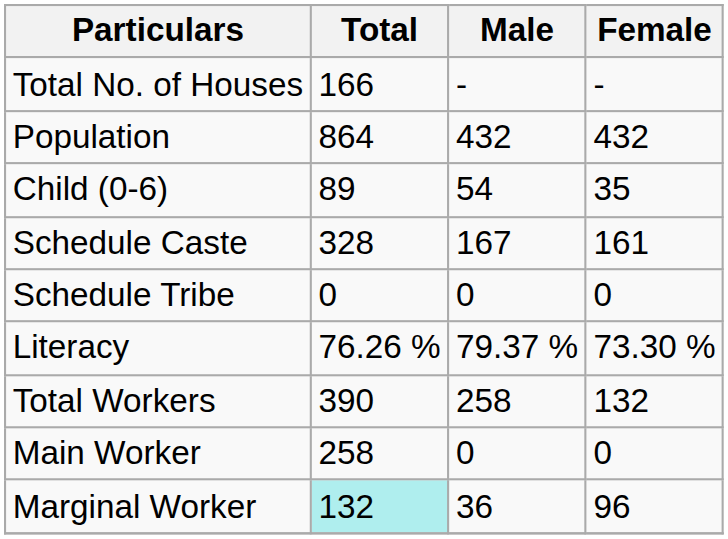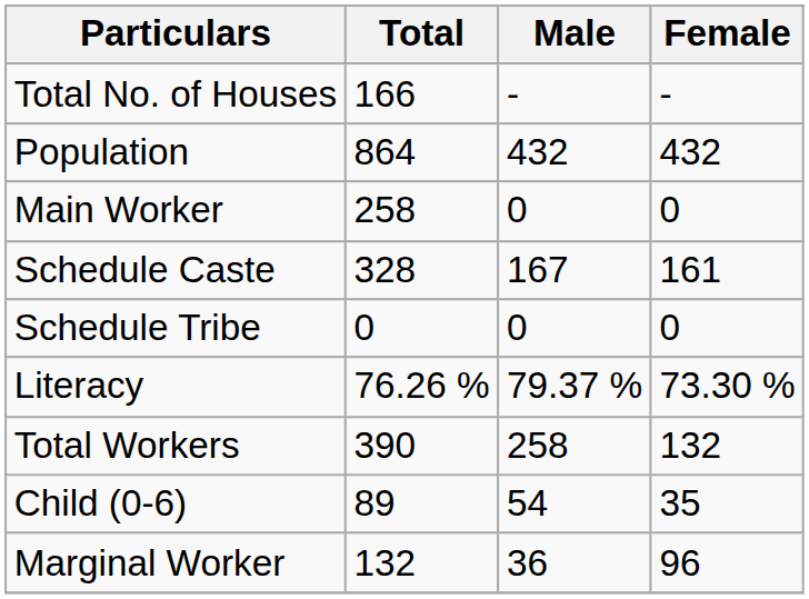 <table class="wikitable sortable">
 <tr>
 <th>Particulars</th>
 <th>Total</th>
 <th>Male</th>
 <th>Female</th>
 </tr>
 <tr>
 <td>Total No. of Houses</td>
 <td>166</td>
 <td>-</td>
 <td>-</td>
 </tr>
 <tr>
 <td>Population</td>
 <td>864</td>
 <td>432</td>
 <td>432</td>
 </tr>
 <tr>
-<td>Child (0-6)</td>
-<td>89</td>
-<td>54</td>
-<td>35</td>
+<td>Main Worker</td>
+<td>258</td>
+<td>0</td>
+<td>0</td>
 </tr>
 <tr>
 <td>Schedule Caste</td>
 <td>328</td>
 <td>167</td>
 <td>161</td>
 </tr>
 <tr>
 <td>Schedule Tribe</td>
 <td>0</td>
 <td>0</td>
 <td>0</td>
 </tr>
 <tr>
 <td>Literacy</td>
 <td>76.26 %</td>
 <td>79.37 %</td>
 <td>73.30 %</td>
 </tr>
 <tr>
 <td>Total Workers</td>
 <td>390</td>
 <td>258</td>
 <td>132</td>
 </tr>
 <tr>
-<td>Main Worker</td>
-<td>258</td>
-<td>0</td>
-<td>0</td>
+<td>Child (0-6)</td>
+<td>89</td>
+<td>54</td>
+<td>35</td>
 </tr>
 <tr>
 <td>Marginal Worker</td>
-<td style="background: paleturquoise;">132</td>
+<td>132</td>
 <td>36</td>
 <td>96</td>
 </tr>
 <tr>
 </tr>
 </table>
